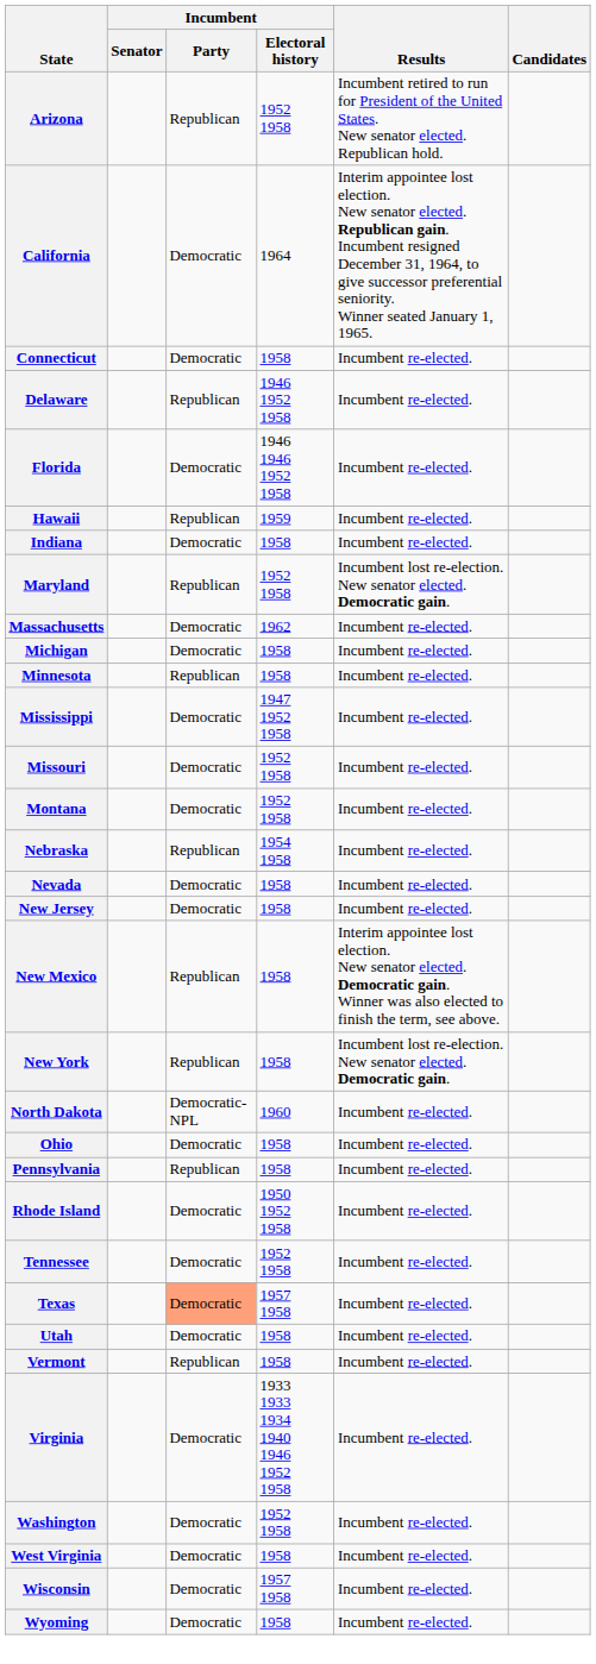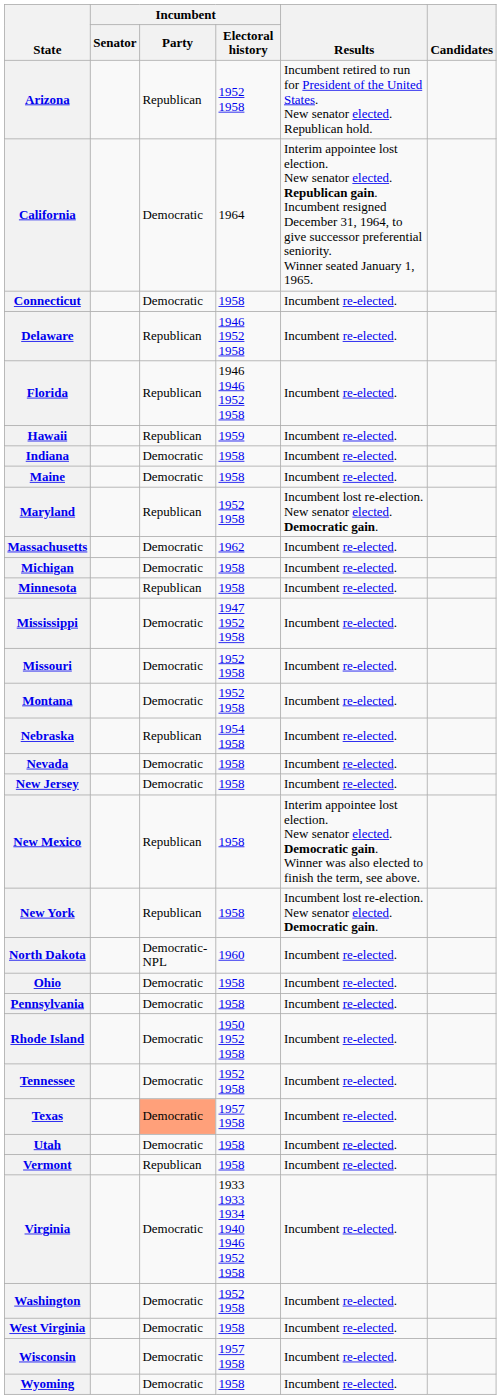 <table class="wikitable sortable">
 <tr valign=bottom>
 <th rowspan=2>State</th>
 <th colspan=3>Incumbent</th>
 <th rowspan=2>Results</th>
 <th rowspan=2>Candidates</th>
 </tr>
 <tr>
 <th>Senator</th>
 <th>Party</th>
 <th>Electoral history</th>
 </tr>
 <tr>
 <th><a href='#'>Arizona</a></th>
 <td></td>
 <td>Republican</td>
 <td><a href='#'>1952</a><br><a href='#'>1958</a></td>
 <td>Incumbent retired to run for <a href='#'>President of the United States</a>.<br>New senator <a href='#'>elected</a>.<br>Republican hold.</td>
 <td nowrap></td>
 </tr>
 <tr>
 <th><a href='#'>California</a></th>
 <td></td>
 <td>Democratic</td>
 <td>1964 </td>
 <td>Interim appointee lost election.<br>New senator <a href='#'>elected</a>.<br><strong>Republican gain</strong>.<br>Incumbent resigned December 31, 1964, to give successor preferential seniority.<br>Winner seated January 1, 1965.</td>
 <td nowrap></td>
 </tr>
 <tr>
 <th><a href='#'>Connecticut</a></th>
 <td></td>
 <td>Democratic</td>
 <td><a href='#'>1958</a></td>
 <td>Incumbent <a href='#'>re-elected</a>.</td>
 <td nowrap></td>
 </tr>
 <tr>
 <th><a href='#'>Delaware</a></th>
 <td></td>
 <td>Republican</td>
 <td><a href='#'>1946</a><br><a href='#'>1952</a><br><a href='#'>1958</a></td>
 <td>Incumbent <a href='#'>re-elected</a>.</td>
 <td nowrap></td>
 </tr>
 <tr>
 <th><a href='#'>Florida</a></th>
 <td></td>
-<td>Democratic</td>
+<td>Republican</td>
 <td>1946 <br><a href='#'>1946</a><br><a href='#'>1952</a><br><a href='#'>1958</a></td>
 <td>Incumbent <a href='#'>re-elected</a>.</td>
 <td nowrap></td>
 </tr>
 <tr>
 <th><a href='#'>Hawaii</a></th>
 <td></td>
 <td>Republican</td>
 <td><a href='#'>1959</a></td>
 <td>Incumbent <a href='#'>re-elected</a>.</td>
 <td nowrap></td>
 </tr>
 <tr>
 <th><a href='#'>Indiana</a></th>
 <td></td>
 <td>Democratic</td>
 <td><a href='#'>1958</a></td>
 <td>Incumbent <a href='#'>re-elected</a>.</td>
 <td nowrap><br></td>
+</tr>
+<tr>
+<th><a href='#'>Maine</a></th>
+<td></td>
+<td>Democratic</td>
+<td><a href='#'>1958</a></td>
+<td>Incumbent <a href='#'>re-elected</a>.</td>
+<td nowrap></td>
 </tr>
 <tr>
 <th><a href='#'>Maryland</a></th>
 <td></td>
 <td>Republican</td>
 <td><a href='#'>1952</a><br><a href='#'>1958</a></td>
 <td>Incumbent lost re-election.<br>New senator <a href='#'>elected</a>.<br><strong>Democratic gain</strong>.</td>
 <td nowrap></td>
 </tr>
 <tr>
 <th><a href='#'>Massachusetts</a></th>
 <td></td>
 <td>Democratic</td>
 <td><a href='#'>1962 </a></td>
 <td>Incumbent <a href='#'>re-elected</a>.</td>
 <td nowrap><br></td>
 </tr>
 <tr>
 <th><a href='#'>Michigan</a></th>
 <td></td>
 <td>Democratic</td>
 <td><a href='#'>1958</a></td>
 <td>Incumbent <a href='#'>re-elected</a>.</td>
 <td nowrap><br></td>
 </tr>
 <tr>
 <th><a href='#'>Minnesota</a></th>
 <td></td>
 <td>Republican</td>
 <td><a href='#'>1958</a></td>
 <td>Incumbent <a href='#'>re-elected</a>.</td>
 <td nowrap><br></td>
 </tr>
 <tr>
 <th><a href='#'>Mississippi</a></th>
 <td></td>
 <td>Democratic</td>
 <td><a href='#'>1947 </a><br><a href='#'>1952</a><br><a href='#'>1958</a></td>
 <td>Incumbent <a href='#'>re-elected</a>.</td>
 <td nowrap></td>
 </tr>
 <tr>
 <th><a href='#'>Missouri</a></th>
 <td></td>
 <td>Democratic</td>
 <td><a href='#'>1952</a><br><a href='#'>1958</a></td>
 <td>Incumbent <a href='#'>re-elected</a>.</td>
 <td nowrap></td>
 </tr>
 <tr>
 <th><a href='#'>Montana</a></th>
 <td></td>
 <td>Democratic</td>
 <td><a href='#'>1952</a><br><a href='#'>1958</a></td>
 <td>Incumbent <a href='#'>re-elected</a>.</td>
 <td nowrap></td>
 </tr>
 <tr>
 <th><a href='#'>Nebraska</a></th>
 <td></td>
 <td>Republican</td>
 <td><a href='#'>1954 </a><br><a href='#'>1958</a></td>
 <td>Incumbent <a href='#'>re-elected</a>.</td>
 <td nowrap></td>
 </tr>
 <tr>
 <th><a href='#'>Nevada</a></th>
 <td></td>
 <td>Democratic</td>
 <td><a href='#'>1958</a></td>
 <td>Incumbent <a href='#'>re-elected</a>.</td>
 <td nowrap></td>
 </tr>
 <tr>
 <th><a href='#'>New Jersey</a></th>
 <td></td>
 <td>Democratic</td>
 <td><a href='#'>1958</a></td>
 <td>Incumbent <a href='#'>re-elected</a>.</td>
 <td nowrap></td>
 </tr>
 <tr>
 <th><a href='#'>New Mexico</a></th>
 <td></td>
 <td>Republican</td>
 <td><a href='#'>1958</a></td>
 <td>Interim appointee lost election.<br>New senator <a href='#'>elected</a>.<br><strong>Democratic gain</strong>.<br>Winner was also elected to finish the term, see above.</td>
 <td nowrap></td>
 </tr>
 <tr>
 <th><a href='#'>New York</a></th>
 <td></td>
 <td>Republican</td>
 <td><a href='#'>1958</a></td>
 <td>Incumbent lost re-election.<br>New senator <a href='#'>elected</a>.<br><strong>Democratic gain</strong>.</td>
 <td nowrap></td>
 </tr>
 <tr>
 <th><a href='#'>North Dakota</a></th>
 <td></td>
 <td>Democratic-NPL</td>
 <td><a href='#'>1960 </a></td>
 <td>Incumbent <a href='#'>re-elected</a>.</td>
 <td nowrap></td>
 </tr>
 <tr>
 <th><a href='#'>Ohio</a></th>
 <td></td>
 <td>Democratic</td>
 <td><a href='#'>1958</a></td>
 <td>Incumbent <a href='#'>re-elected</a>.</td>
 <td nowrap></td>
 </tr>
 <tr>
 <th><a href='#'>Pennsylvania</a></th>
 <td></td>
-<td>Republican</td>
+<td>Democratic</td>
 <td><a href='#'>1958</a></td>
 <td>Incumbent <a href='#'>re-elected</a>.</td>
 <td nowrap></td>
 </tr>
 <tr>
 <th><a href='#'>Rhode Island</a></th>
 <td></td>
 <td>Democratic</td>
 <td><a href='#'>1950 </a><br><a href='#'>1952</a><br><a href='#'>1958</a></td>
 <td>Incumbent <a href='#'>re-elected</a>.</td>
 <td nowrap></td>
 </tr>
 <tr>
 <th><a href='#'>Tennessee</a></th>
 <td></td>
 <td>Democratic</td>
 <td><a href='#'>1952</a><br><a href='#'>1958</a></td>
 <td>Incumbent <a href='#'>re-elected</a>.</td>
 <td nowrap></td>
 </tr>
 <tr>
 <th><a href='#'>Texas</a></th>
 <td></td>
 <td style="background: lightsalmon;">Democratic</td>
 <td><a href='#'>1957 </a><br><a href='#'>1958</a></td>
 <td>Incumbent <a href='#'>re-elected</a>.</td>
 <td nowrap></td>
 </tr>
 <tr>
 <th><a href='#'>Utah</a></th>
 <td></td>
 <td>Democratic</td>
 <td><a href='#'>1958</a></td>
 <td>Incumbent <a href='#'>re-elected</a>.</td>
 <td nowrap></td>
 </tr>
 <tr>
 <th><a href='#'>Vermont</a></th>
 <td></td>
 <td>Republican</td>
 <td><a href='#'>1958</a></td>
 <td>Incumbent <a href='#'>re-elected</a>.</td>
 <td nowrap></td>
 </tr>
 <tr>
 <th><a href='#'>Virginia</a></th>
 <td></td>
 <td>Democratic</td>
 <td>1933 <br><a href='#'>1933 </a><br><a href='#'>1934</a><br><a href='#'>1940</a><br><a href='#'>1946</a><br><a href='#'>1952</a><br><a href='#'>1958</a></td>
 <td>Incumbent <a href='#'>re-elected</a>.</td>
 <td nowrap></td>
 </tr>
 <tr>
 <th><a href='#'>Washington</a></th>
 <td></td>
 <td>Democratic</td>
 <td><a href='#'>1952</a><br><a href='#'>1958</a></td>
 <td>Incumbent <a href='#'>re-elected</a>.</td>
 <td nowrap></td>
 </tr>
 <tr>
 <th><a href='#'>West Virginia</a></th>
 <td></td>
 <td>Democratic</td>
 <td><a href='#'>1958</a></td>
 <td>Incumbent <a href='#'>re-elected</a>.</td>
 <td nowrap></td>
 </tr>
 <tr>
 <th><a href='#'>Wisconsin</a></th>
 <td></td>
 <td>Democratic</td>
 <td><a href='#'>1957 </a><br><a href='#'>1958</a></td>
 <td>Incumbent <a href='#'>re-elected</a>.</td>
 <td nowrap></td>
 </tr>
 <tr>
 <th><a href='#'>Wyoming</a></th>
 <td></td>
 <td>Democratic</td>
 <td><a href='#'>1958</a></td>
 <td>Incumbent <a href='#'>re-elected</a>.</td>
 <td nowrap></td>
 </tr>
 </table>
